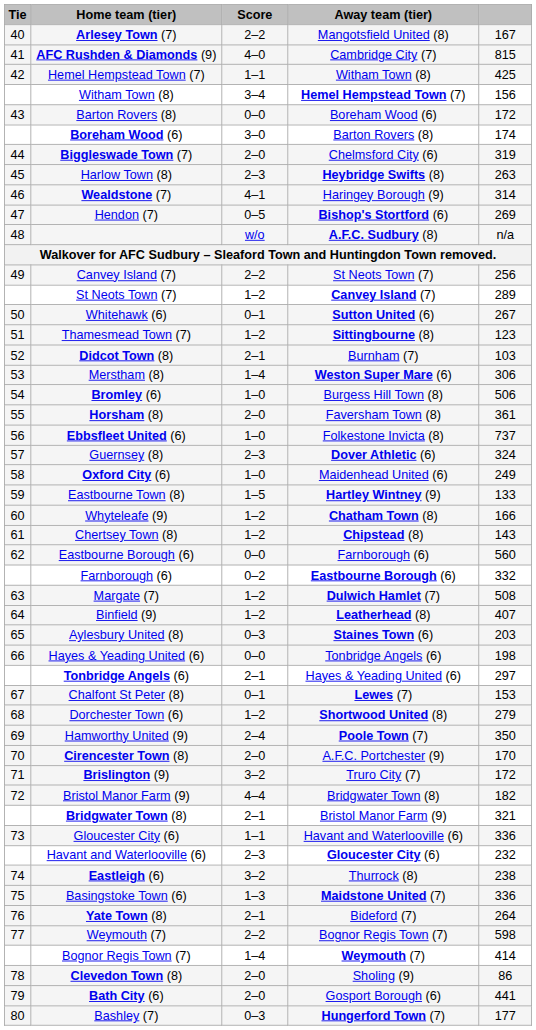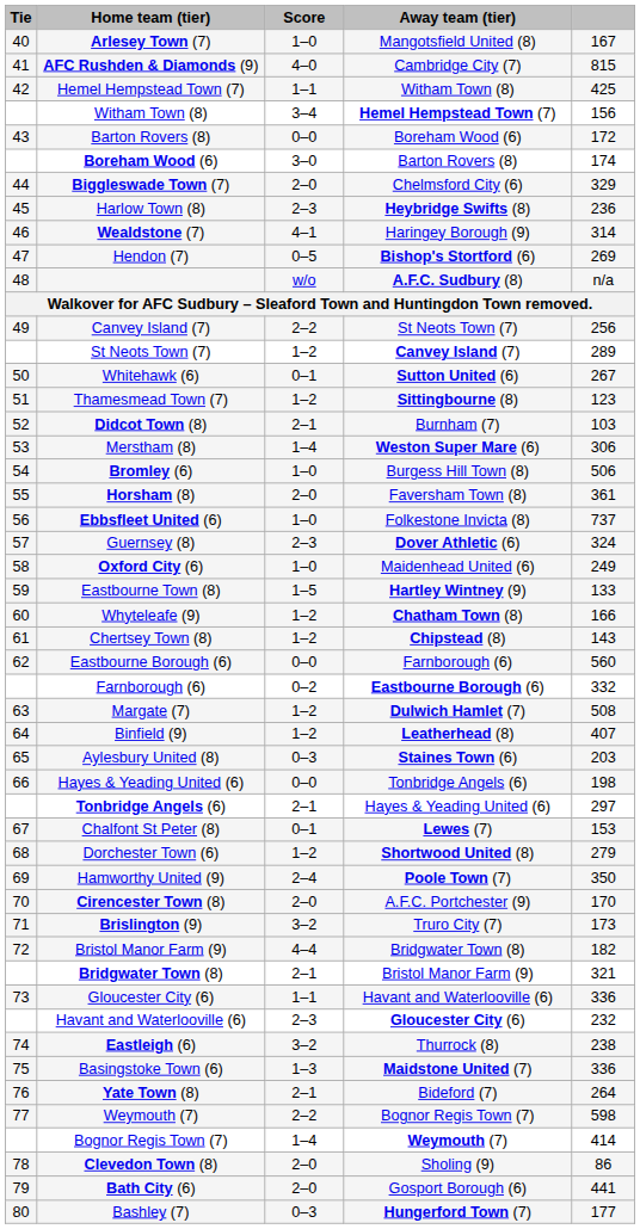 <table class="wikitable" style="width: 600px; background:WhiteSmoke; text-align:center; font-size:90%">
 <tr>
 <td scope="col" style="width:  5.00%; background:silver;"><strong>Tie</strong></td>
 <td scope="col" style="width: 36.25%; background:silver;"><strong>Home team (tier)</strong></td>
 <td scope="col" style="width: 12.50%; background:silver;"><strong>Score</strong></td>
 <td scope="col" style="width: 36.25%; background:silver;"><strong>Away team (tier)</strong></td>
 <td scope="col" style="width: 10.00%; background:silver;"><strong></strong></td>
 </tr>
 <tr>
 <td>40</td>
 <td><strong><a href='#'>Arlesey Town</a></strong> (7)</td>
-<td>2–2</td>
+<td>1–0</td>
 <td><a href='#'>Mangotsfield United</a> (8)</td>
 <td>167</td>
 </tr>
 <tr>
 <td>41</td>
 <td><strong><a href='#'>AFC Rushden & Diamonds</a></strong> (9)</td>
 <td>4–0</td>
 <td><a href='#'>Cambridge City</a> (7)</td>
 <td>815</td>
 </tr>
 <tr>
 <td>42</td>
 <td><a href='#'>Hemel Hempstead Town</a> (7)</td>
 <td>1–1</td>
 <td><a href='#'>Witham Town</a> (8)</td>
 <td>425</td>
 </tr>
 <tr style="background:white;">
 <td><em></em></td>
 <td><a href='#'>Witham Town</a> (8)</td>
 <td>3–4</td>
 <td><strong><a href='#'>Hemel Hempstead Town</a></strong> (7)</td>
 <td>156</td>
 </tr>
 <tr>
 <td>43</td>
 <td><a href='#'>Barton Rovers</a> (8)</td>
 <td>0–0</td>
 <td><a href='#'>Boreham Wood</a> (6)</td>
 <td>172</td>
 </tr>
 <tr style="background:white;">
 <td><em></em></td>
 <td><strong><a href='#'>Boreham Wood</a></strong> (6)</td>
 <td>3–0</td>
 <td><a href='#'>Barton Rovers</a> (8)</td>
 <td>174</td>
 </tr>
 <tr>
 <td>44</td>
 <td><strong><a href='#'>Biggleswade Town</a></strong> (7)</td>
 <td>2–0</td>
 <td><a href='#'>Chelmsford City</a> (6)</td>
-<td>319</td>
+<td>329</td>
 </tr>
 <tr>
 <td>45</td>
 <td><a href='#'>Harlow Town</a> (8)</td>
 <td>2–3</td>
 <td><strong><a href='#'>Heybridge Swifts</a></strong> (8)</td>
-<td>263</td>
+<td>236</td>
 </tr>
 <tr>
 <td>46</td>
 <td><strong><a href='#'>Wealdstone</a></strong> (7)</td>
 <td>4–1</td>
 <td><a href='#'>Haringey Borough</a> (9)</td>
 <td>314</td>
 </tr>
 <tr>
 <td>47</td>
 <td><a href='#'>Hendon</a> (7)</td>
 <td>0–5</td>
 <td><strong><a href='#'>Bishop's Stortford</a></strong> (6)</td>
 <td>269</td>
 </tr>
 <tr>
 <td>48</td>
 <td></td>
 <td><a href='#'>w/o</a></td>
 <td><strong><a href='#'>A.F.C. Sudbury</a></strong> (8)</td>
 <td>n/a</td>
 </tr>
 <tr>
 <th colspan="5"><strong>Walkover for AFC Sudbury – Sleaford Town and Huntingdon Town removed.</strong></th>
 </tr>
 <tr>
 <td>49</td>
 <td><a href='#'>Canvey Island</a> (7)</td>
 <td>2–2</td>
 <td><a href='#'>St Neots Town</a> (7)</td>
 <td>256</td>
 </tr>
 <tr style="background:white;">
 <td><em></em></td>
 <td><a href='#'>St Neots Town</a> (7)</td>
 <td>1–2</td>
 <td><strong><a href='#'>Canvey Island</a></strong> (7)</td>
 <td>289</td>
 </tr>
 <tr>
 <td>50</td>
 <td><a href='#'>Whitehawk</a> (6)</td>
 <td>0–1</td>
 <td><strong><a href='#'>Sutton United</a></strong> (6)</td>
 <td>267</td>
 </tr>
 <tr>
 <td>51</td>
 <td><a href='#'>Thamesmead Town</a> (7)</td>
 <td>1–2</td>
 <td><strong><a href='#'>Sittingbourne</a></strong> (8)</td>
 <td>123</td>
 </tr>
 <tr>
 <td>52</td>
 <td><strong><a href='#'>Didcot Town</a></strong> (8)</td>
 <td>2–1</td>
 <td><a href='#'>Burnham</a> (7)</td>
 <td>103</td>
 </tr>
 <tr>
 <td>53</td>
 <td><a href='#'>Merstham</a> (8)</td>
 <td>1–4</td>
 <td><strong><a href='#'>Weston Super Mare</a></strong> (6)</td>
 <td>306</td>
 </tr>
 <tr>
 <td>54</td>
 <td><strong><a href='#'>Bromley</a></strong> (6)</td>
 <td>1–0</td>
 <td><a href='#'>Burgess Hill Town</a> (8)</td>
 <td>506</td>
 </tr>
 <tr>
 <td>55</td>
 <td><strong><a href='#'>Horsham</a></strong> (8)</td>
 <td>2–0</td>
 <td><a href='#'>Faversham Town</a> (8)</td>
 <td>361</td>
 </tr>
 <tr>
 <td>56</td>
 <td><strong><a href='#'>Ebbsfleet United</a></strong> (6)</td>
 <td>1–0</td>
 <td><a href='#'>Folkestone Invicta</a> (8)</td>
 <td>737</td>
 </tr>
 <tr>
 <td>57</td>
 <td><a href='#'>Guernsey</a> (8)</td>
 <td>2–3</td>
 <td><strong><a href='#'>Dover Athletic</a></strong> (6)</td>
 <td>324</td>
 </tr>
 <tr>
 <td>58</td>
 <td><strong><a href='#'>Oxford City</a></strong> (6)</td>
 <td>1–0</td>
 <td><a href='#'>Maidenhead United</a> (6)</td>
 <td>249</td>
 </tr>
 <tr>
 <td>59</td>
 <td><a href='#'>Eastbourne Town</a> (8)</td>
 <td>1–5</td>
 <td><strong><a href='#'>Hartley Wintney</a></strong> (9)</td>
 <td>133</td>
 </tr>
 <tr>
 <td>60</td>
 <td><a href='#'>Whyteleafe</a> (9)</td>
 <td>1–2</td>
 <td><strong><a href='#'>Chatham Town</a></strong> (8)</td>
 <td>166</td>
 </tr>
 <tr>
 <td>61</td>
 <td><a href='#'>Chertsey Town</a> (8)</td>
 <td>1–2</td>
 <td><strong><a href='#'>Chipstead</a></strong> (8)</td>
 <td>143</td>
 </tr>
 <tr>
 <td>62</td>
 <td><a href='#'>Eastbourne Borough</a> (6)</td>
 <td>0–0</td>
 <td><a href='#'>Farnborough</a> (6)</td>
 <td>560</td>
 </tr>
 <tr style="background:white;">
 <td><em></em></td>
 <td><a href='#'>Farnborough</a> (6)</td>
 <td>0–2</td>
 <td><strong><a href='#'>Eastbourne Borough</a></strong> (6)</td>
 <td>332</td>
 </tr>
 <tr>
 <td>63</td>
 <td><a href='#'>Margate</a> (7)</td>
 <td>1–2</td>
 <td><strong><a href='#'>Dulwich Hamlet</a></strong> (7)</td>
 <td>508</td>
 </tr>
 <tr>
 <td>64</td>
 <td><a href='#'>Binfield</a> (9)</td>
 <td>1–2</td>
 <td><strong><a href='#'>Leatherhead</a></strong> (8)</td>
 <td>407</td>
 </tr>
 <tr>
 <td>65</td>
 <td><a href='#'>Aylesbury United</a> (8)</td>
 <td>0–3</td>
 <td><strong><a href='#'>Staines Town</a></strong> (6)</td>
 <td>203</td>
 </tr>
 <tr>
 <td>66</td>
 <td><a href='#'>Hayes & Yeading United</a> (6)</td>
 <td>0–0</td>
 <td><a href='#'>Tonbridge Angels</a> (6)</td>
 <td>198</td>
 </tr>
 <tr style="background:white;">
 <td><em></em></td>
 <td><strong><a href='#'>Tonbridge Angels</a></strong> (6)</td>
 <td>2–1</td>
 <td><a href='#'>Hayes & Yeading United</a> (6)</td>
 <td>297</td>
 </tr>
 <tr>
 <td>67</td>
 <td><a href='#'>Chalfont St Peter</a> (8)</td>
 <td>0–1</td>
 <td><strong><a href='#'>Lewes</a></strong> (7)</td>
 <td>153</td>
 </tr>
 <tr>
 <td>68</td>
 <td><a href='#'>Dorchester Town</a> (6)</td>
 <td>1–2</td>
 <td><strong><a href='#'>Shortwood United</a></strong> (8)</td>
 <td>279</td>
 </tr>
 <tr>
 <td>69</td>
 <td><a href='#'>Hamworthy United</a> (9)</td>
 <td>2–4</td>
 <td><strong><a href='#'>Poole Town</a></strong> (7)</td>
 <td>350</td>
 </tr>
 <tr>
 <td>70</td>
 <td><strong><a href='#'>Cirencester Town</a></strong> (8)</td>
 <td>2–0</td>
 <td><a href='#'>A.F.C. Portchester</a> (9)</td>
 <td>170</td>
 </tr>
 <tr>
 <td>71</td>
 <td><strong><a href='#'>Brislington</a></strong> (9)</td>
 <td>3–2</td>
 <td><a href='#'>Truro City</a> (7)</td>
-<td>172</td>
+<td>173</td>
 </tr>
 <tr>
 <td>72</td>
 <td><a href='#'>Bristol Manor Farm</a> (9)</td>
 <td>4–4</td>
 <td><a href='#'>Bridgwater Town</a> (8)</td>
 <td>182</td>
 </tr>
 <tr style="background:white;">
 <td><em></em></td>
 <td><strong><a href='#'>Bridgwater Town</a></strong> (8)</td>
 <td>2–1</td>
 <td><a href='#'>Bristol Manor Farm</a> (9)</td>
 <td>321</td>
 </tr>
 <tr>
 <td>73</td>
 <td><a href='#'>Gloucester City</a> (6)</td>
 <td>1–1</td>
 <td><a href='#'>Havant and Waterlooville</a> (6)</td>
 <td>336</td>
 </tr>
 <tr style="background:white;">
 <td><em></em></td>
 <td><a href='#'>Havant and Waterlooville</a> (6)</td>
 <td>2–3</td>
 <td><strong><a href='#'>Gloucester City</a></strong> (6)</td>
 <td>232</td>
 </tr>
 <tr>
 <td>74</td>
 <td><strong><a href='#'>Eastleigh</a></strong> (6)</td>
 <td>3–2</td>
 <td><a href='#'>Thurrock</a> (8)</td>
 <td>238</td>
 </tr>
 <tr>
 <td>75</td>
 <td><a href='#'>Basingstoke Town</a> (6)</td>
 <td>1–3</td>
 <td><strong><a href='#'>Maidstone United</a></strong> (7)</td>
 <td>336</td>
 </tr>
 <tr>
 <td>76</td>
 <td><strong><a href='#'>Yate Town</a></strong> (8)</td>
 <td>2–1</td>
 <td><a href='#'>Bideford</a> (7)</td>
 <td>264</td>
 </tr>
 <tr>
 <td>77</td>
 <td><a href='#'>Weymouth</a> (7)</td>
 <td>2–2</td>
 <td><a href='#'>Bognor Regis Town</a> (7)</td>
 <td>598</td>
 </tr>
 <tr style="background:white;">
 <td><em></em></td>
 <td><a href='#'>Bognor Regis Town</a> (7)</td>
 <td>1–4</td>
 <td><strong><a href='#'>Weymouth</a></strong> (7)</td>
 <td>414</td>
 </tr>
 <tr>
 <td>78</td>
 <td><strong><a href='#'>Clevedon Town</a></strong> (8)</td>
 <td>2–0</td>
 <td><a href='#'>Sholing</a> (9)</td>
 <td>86</td>
 </tr>
 <tr>
 <td>79</td>
 <td><strong><a href='#'>Bath City</a></strong> (6)</td>
 <td>2–0</td>
 <td><a href='#'>Gosport Borough</a> (6)</td>
 <td>441</td>
 </tr>
 <tr>
 <td>80</td>
 <td><a href='#'>Bashley</a> (7)</td>
 <td>0–3</td>
 <td><strong><a href='#'>Hungerford Town</a></strong> (7)</td>
 <td>177</td>
 </tr>
 </table>
